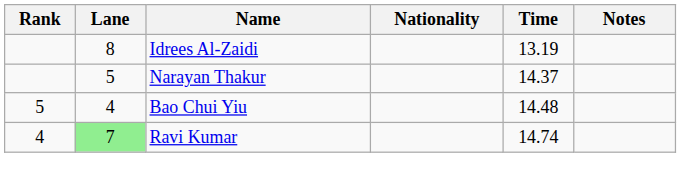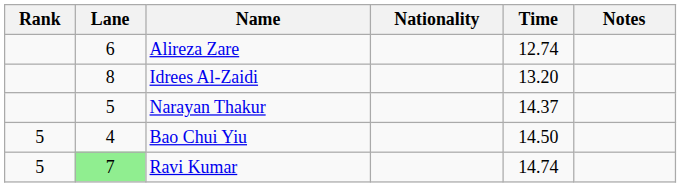 <table class="wikitable sortable" style="font-size:90%; text-align:center">
 <tr>
 <th width="50">Rank</th>
 <th width="50">Lane</th>
 <th width="175">Name</th>
 <th width="100">Nationality</th>
 <th width="50">Time</th>
 <th width="75">Notes</th>
 </tr>
 <tr>
 <td></td>
+<td>6</td>
+<td align="left"><a href='#'>Alireza Zare</a></td>
+<td align="left"></td>
+<td>12.74</td>
+<td></td>
+</tr>
+<tr>
+<td></td>
 <td>8</td>
 <td align="left"><a href='#'>Idrees Al-Zaidi</a></td>
 <td align="left"></td>
-<td>13.19</td>
+<td>13.20</td>
 <td></td>
 </tr>
 <tr>
 <td></td>
 <td>5</td>
 <td align="left"><a href='#'>Narayan Thakur</a></td>
 <td align="left"></td>
 <td>14.37</td>
 <td></td>
 </tr>
 <tr>
 <td>5</td>
 <td>4</td>
 <td align="left"><a href='#'>Bao Chui Yiu</a></td>
 <td align="left"></td>
-<td>14.48</td>
+<td>14.50</td>
 <td></td>
 </tr>
 <tr>
-<td>4</td>
+<td>5</td>
 <td style="background: lightgreen;">7</td>
 <td align="left"><a href='#'>Ravi Kumar</a></td>
 <td align="left"></td>
 <td>14.74</td>
 <td></td>
 </tr>
 </table>
